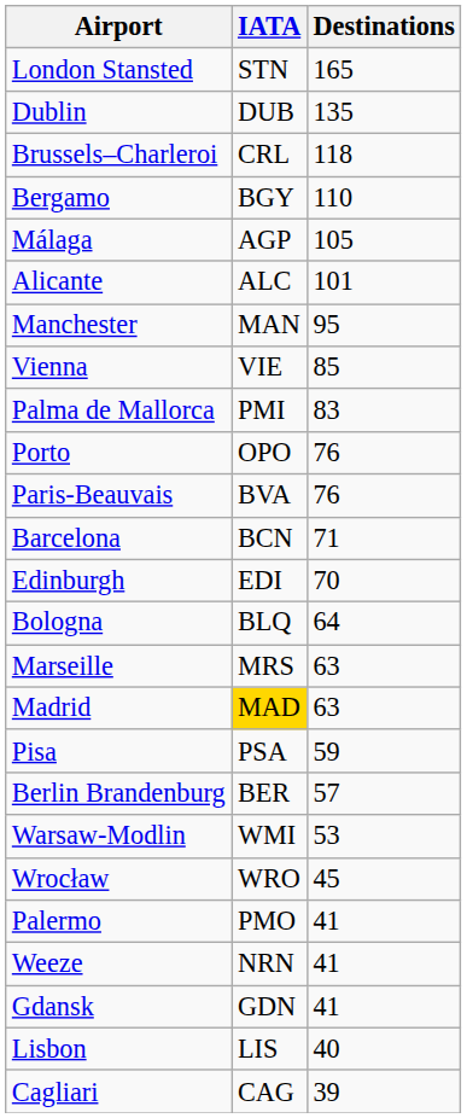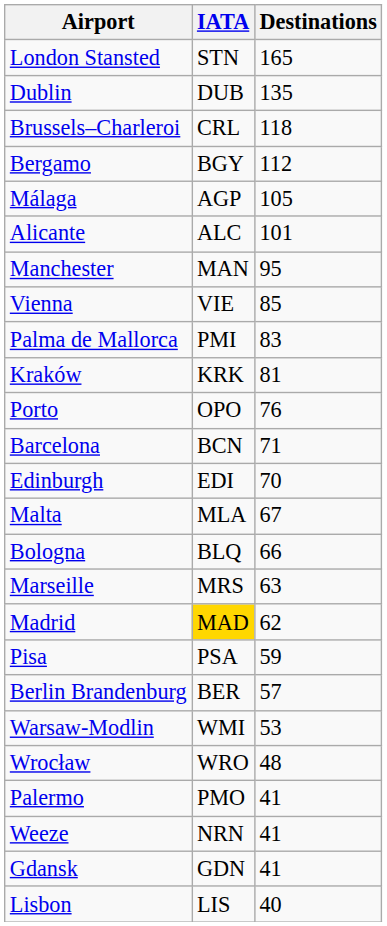 <table class="wikitable sortable">
 <tr>
 <th>Airport</th>
 <th><a href='#'>IATA</a></th>
 <th>Destinations</th>
 </tr>
 <tr>
 <td> <a href='#'>London Stansted</a></td>
 <td>STN</td>
 <td>165</td>
 </tr>
 <tr>
 <td> <a href='#'>Dublin</a></td>
 <td>DUB</td>
 <td>135</td>
 </tr>
 <tr>
 <td> <a href='#'>Brussels–Charleroi</a></td>
 <td>CRL</td>
 <td>118</td>
 </tr>
 <tr>
 <td> <a href='#'>Bergamo</a></td>
 <td>BGY</td>
-<td>110</td>
+<td>112</td>
 </tr>
 <tr>
 <td> <a href='#'>Málaga</a></td>
 <td>AGP</td>
 <td>105</td>
 </tr>
 <tr>
 <td> <a href='#'>Alicante</a></td>
 <td>ALC</td>
 <td>101</td>
 </tr>
 <tr>
 <td> <a href='#'>Manchester</a></td>
 <td>MAN</td>
 <td>95</td>
 </tr>
 <tr>
 <td> <a href='#'>Vienna</a></td>
 <td>VIE</td>
 <td>85</td>
 </tr>
 <tr>
 <td> <a href='#'>Palma de Mallorca</a></td>
 <td>PMI</td>
 <td>83</td>
 </tr>
 <tr>
+<td> <a href='#'>Kraków</a></td>
+<td>KRK</td>
+<td>81</td>
+</tr>
+<tr>
 <td> <a href='#'>Porto</a></td>
 <td>OPO</td>
-<td>76</td>
-</tr>
-<tr>
-<td> <a href='#'>Paris-Beauvais</a></td>
-<td>BVA</td>
 <td>76</td>
 </tr>
 <tr>
 <td> <a href='#'>Barcelona</a></td>
 <td>BCN</td>
 <td>71</td>
 </tr>
 <tr>
 <td> <a href='#'>Edinburgh</a></td>
 <td>EDI</td>
 <td>70</td>
 </tr>
 <tr>
+<td> <a href='#'>Malta</a></td>
+<td>MLA</td>
+<td>67</td>
+</tr>
+<tr>
 <td> <a href='#'>Bologna</a></td>
 <td>BLQ</td>
-<td>64</td>
+<td>66</td>
 </tr>
 <tr>
 <td> <a href='#'>Marseille</a></td>
 <td>MRS</td>
 <td>63</td>
 </tr>
 <tr>
 <td> <a href='#'>Madrid</a></td>
 <td style="background: gold;">MAD</td>
-<td>63</td>
+<td>62</td>
 </tr>
 <tr>
 <td> <a href='#'>Pisa</a></td>
 <td>PSA</td>
 <td>59</td>
 </tr>
 <tr>
 <td> <a href='#'>Berlin Brandenburg</a></td>
 <td>BER</td>
 <td>57</td>
 </tr>
 <tr>
 <td> <a href='#'>Warsaw-Modlin</a></td>
 <td>WMI</td>
 <td>53</td>
 </tr>
 <tr>
 <td> <a href='#'>Wrocław</a></td>
 <td>WRO</td>
-<td>45</td>
+<td>48</td>
 </tr>
 <tr>
 <td> <a href='#'>Palermo</a></td>
 <td>PMO</td>
 <td>41</td>
 </tr>
 <tr>
 <td> <a href='#'>Weeze</a></td>
 <td>NRN</td>
 <td>41</td>
 </tr>
 <tr>
 <td> <a href='#'>Gdansk</a></td>
 <td>GDN</td>
 <td>41</td>
 </tr>
 <tr>
 <td> <a href='#'>Lisbon</a></td>
 <td>LIS</td>
 <td>40</td>
 </tr>
-<tr>
-<td> <a href='#'>Cagliari</a></td>
-<td>CAG</td>
-<td>39</td>
-</tr>
 </table>
